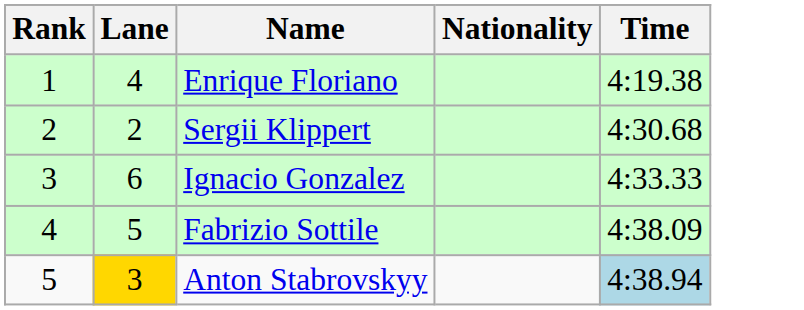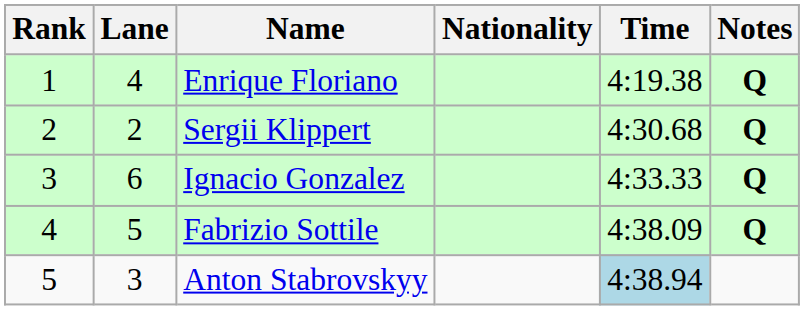 <table class="wikitable">
 <tr>
 <th>Rank</th>
 <th>Lane</th>
 <th>Name</th>
 <th>Nationality</th>
 <th>Time</th>
+<th>Notes</th>
 </tr>
 <tr bgcolor=ccffcc>
 <td align=center>1</td>
 <td align=center>4</td>
 <td><a href='#'>Enrique Floriano</a></td>
 <td></td>
 <td align=center>4:19.38</td>
+<td align=center><strong>Q</strong></td>
 </tr>
 <tr bgcolor=ccffcc>
 <td align=center>2</td>
 <td align=center>2</td>
 <td><a href='#'>Sergii Klippert</a></td>
 <td></td>
 <td align=center>4:30.68</td>
+<td align=center><strong>Q</strong></td>
 </tr>
 <tr bgcolor=ccffcc>
 <td align=center>3</td>
 <td align=center>6</td>
 <td><a href='#'>Ignacio Gonzalez</a></td>
 <td></td>
 <td align=center>4:33.33</td>
+<td align=center><strong>Q</strong></td>
 </tr>
 <tr bgcolor=ccffcc>
 <td align=center>4</td>
 <td align=center>5</td>
 <td><a href='#'>Fabrizio Sottile</a></td>
 <td></td>
 <td align=center>4:38.09</td>
+<td align=center><strong>Q</strong></td>
 </tr>
 <tr>
 <td align=center>5</td>
-<td align=center style="background: gold;">3</td>
+<td align=center>3</td>
 <td><a href='#'>Anton Stabrovskyy</a></td>
 <td></td>
 <td align=center style="background: lightblue;">4:38.94</td>
+<td align=center></td>
 </tr>
 </table>
